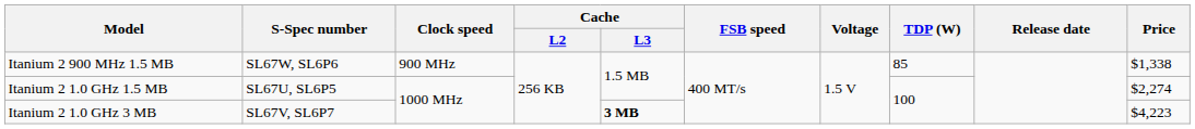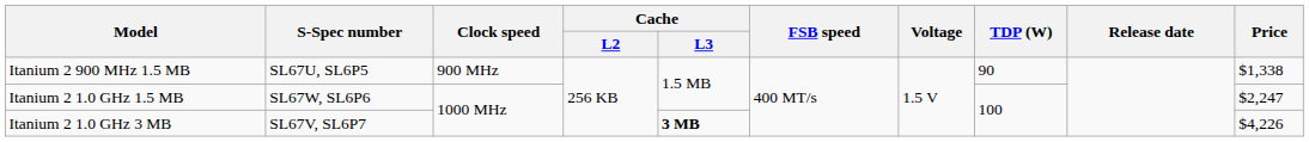 <table class="wikitable" style="font-size:97%;">
 <tr>
 <th width="14%" rowspan=2>Model</th>
 <th width="9%"  rowspan=2>S-Spec number</th>
 <th width="7%" rowspan=2>Clock speed</th>
 <th width="10%" colspan=2>Cache</th>
 <th width="8%"  rowspan=2><a href='#'>FSB</a> speed</th>
 <th width="3%" rowspan=2>Voltage</th>
 <th width="5%"  rowspan=2><a href='#'>TDP</a> (W)</th>
 <th width="9%" rowspan=2>Release date</th>
 <th width="3%"  rowspan=2>Price</th>
 </tr>
 <tr>
 <th><a href='#'>L2</a></th>
 <th><a href='#'>L3</a></th>
 </tr>
 <tr>
 <td>Itanium 2 900 MHz 1.5 MB</td>
-<td>SL67W, SL6P6</td>
+<td>SL67U, SL6P5</td>
 <td>900 MHz</td>
 <td rowspan=3>256 KB</td>
 <td rowspan=2>1.5 MB</td>
 <td rowspan=3>400 MT/s</td>
 <td rowspan=3>1.5 V</td>
-<td>85</td>
+<td>90</td>
 <td rowspan=3></td>
 <td>$1,338</td>
 </tr>
 <tr>
 <td>Itanium 2 1.0 GHz 1.5 MB</td>
-<td>SL67U, SL6P5</td>
+<td>SL67W, SL6P6</td>
 <td rowspan=2>1000 MHz</td>
 <td rowspan=2>100</td>
-<td>$2,274</td>
+<td>$2,247</td>
 </tr>
 <tr>
 <td>Itanium 2 1.0 GHz 3 MB</td>
 <td>SL67V, SL6P7</td>
 <td><strong>3 MB</strong></td>
-<td>$4,223</td>
+<td>$4,226</td>
 </tr>
 </table>
